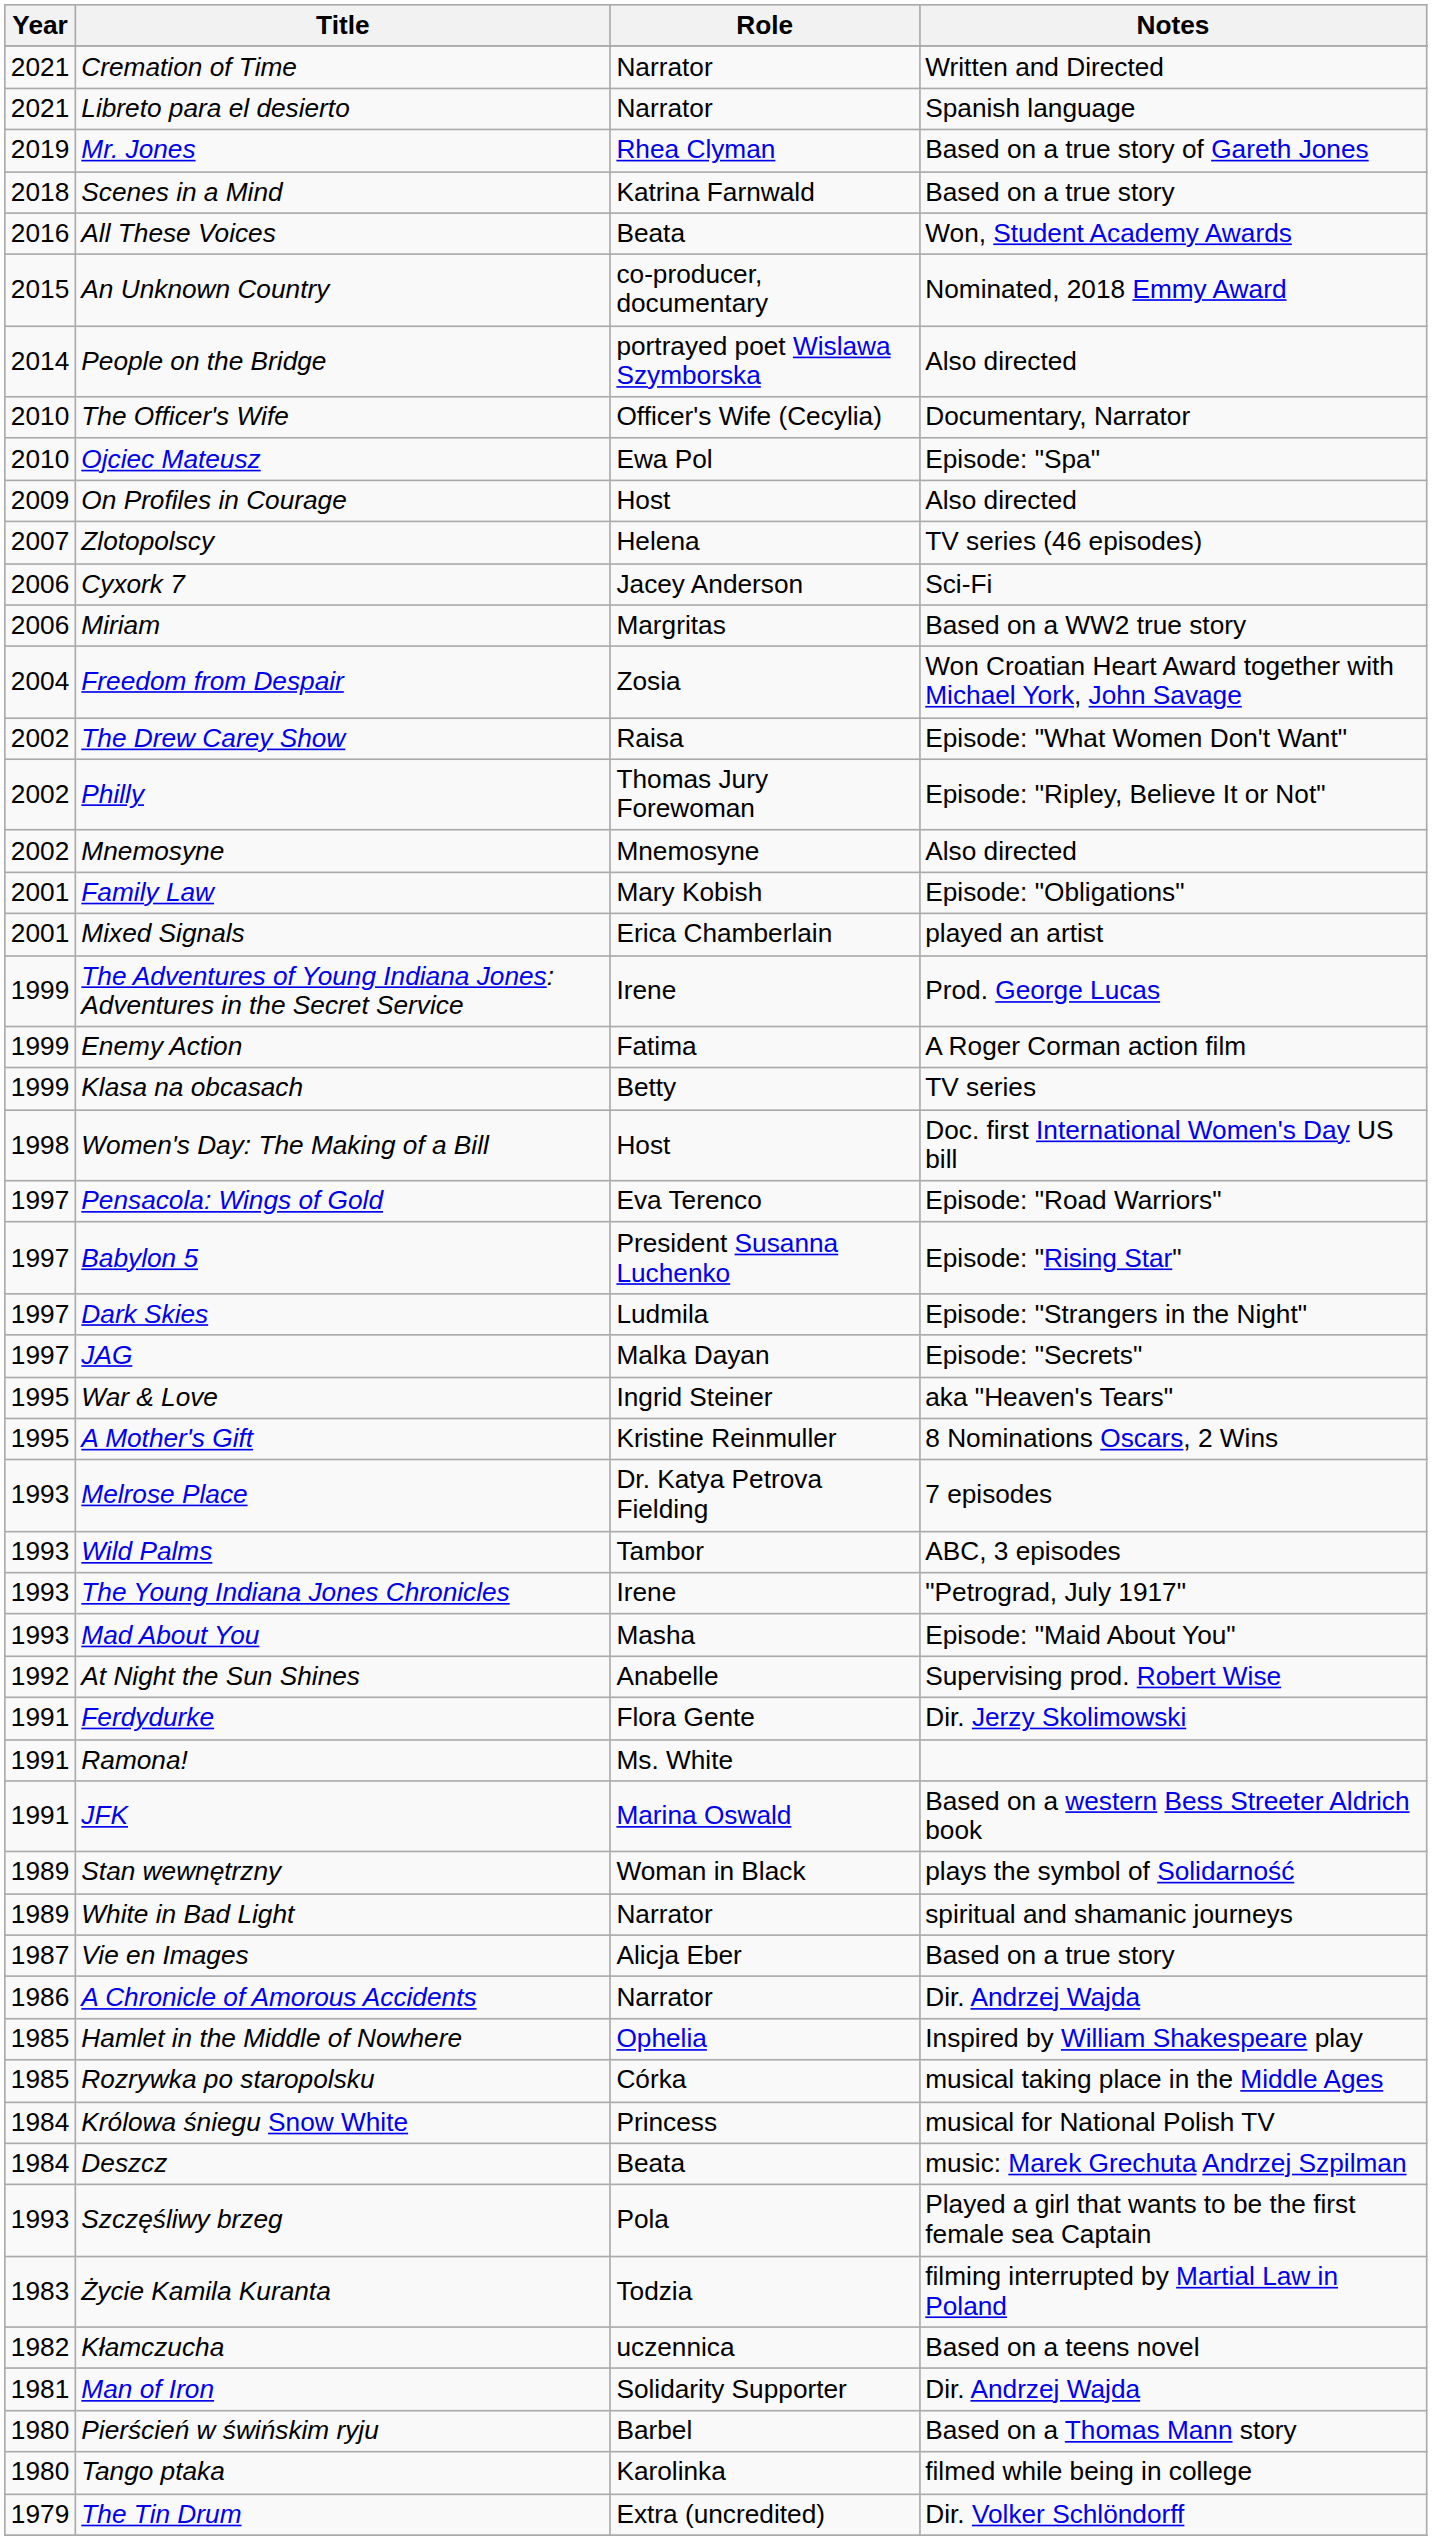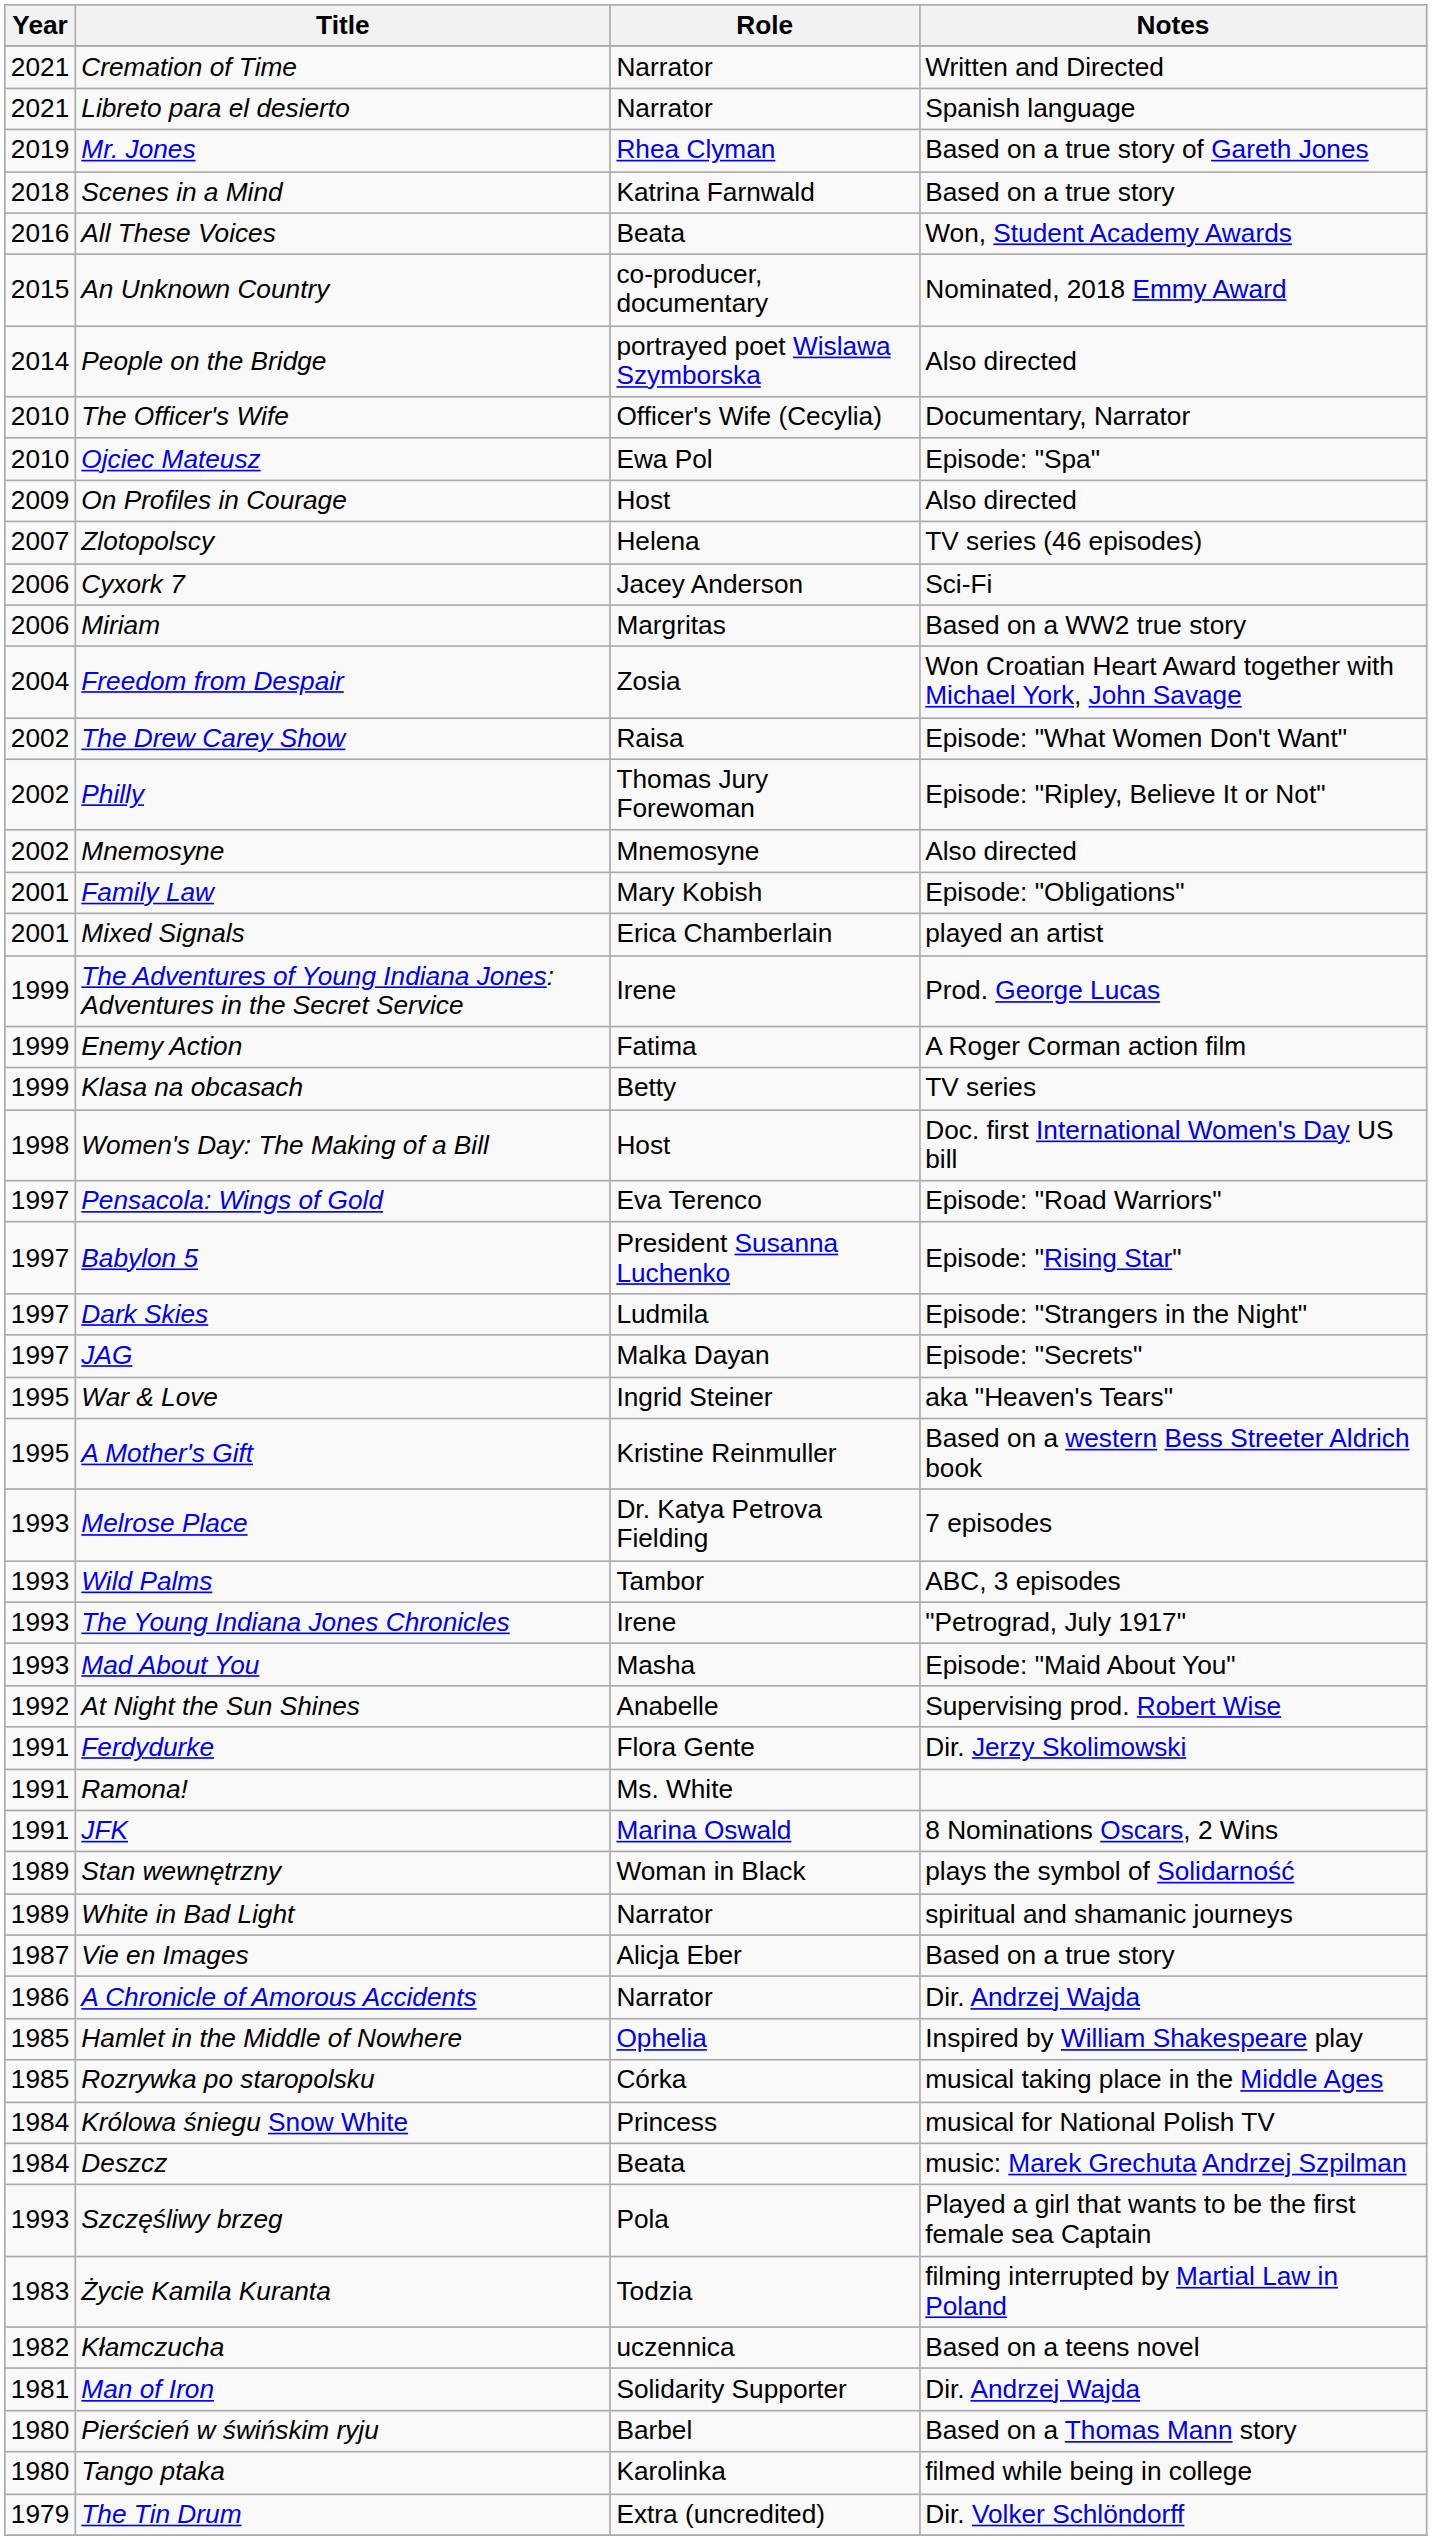 <table class="wikitable sortable">
 <tr>
 <th>Year</th>
 <th>Title</th>
 <th>Role</th>
 <th class="unsortable">Notes</th>
 </tr>
 <tr>
 </tr>
 <tr>
 <td>2021</td>
 <td><em>Cremation of Time</em></td>
 <td>Narrator</td>
 <td>Written and Directed</td>
 </tr>
 <tr>
 <td>2021</td>
 <td><em>Libreto para el desierto</em></td>
 <td>Narrator</td>
 <td>Spanish language</td>
 </tr>
 <tr>
 <td>2019</td>
 <td><em><a href='#'>Mr. Jones</a></em></td>
 <td><a href='#'>Rhea Clyman</a></td>
 <td>Based on a true story of <a href='#'>Gareth Jones</a></td>
 </tr>
 <tr>
 <td>2018</td>
 <td><em>Scenes in a Mind</em></td>
 <td>Katrina Farnwald</td>
 <td>Based on a true story</td>
 </tr>
 <tr>
 <td>2016</td>
 <td><em>All These Voices</em></td>
 <td>Beata</td>
 <td>Won, <a href='#'>Student Academy Awards</a></td>
 </tr>
 <tr>
 <td>2015</td>
 <td><em>An Unknown Country</em></td>
 <td>co-producer, documentary</td>
 <td>Nominated, 2018 <a href='#'>Emmy Award</a></td>
 </tr>
 <tr>
 <td>2014</td>
 <td><em>People on the Bridge</em></td>
 <td>portrayed poet <a href='#'>Wislawa Szymborska</a></td>
 <td>Also directed</td>
 </tr>
 <tr>
 <td>2010</td>
 <td><em>The Officer's Wife</em></td>
 <td>Officer's Wife (Cecylia)</td>
 <td>Documentary, Narrator</td>
 </tr>
 <tr>
 <td>2010</td>
 <td><em><a href='#'>Ojciec Mateusz</a></em></td>
 <td>Ewa Pol</td>
 <td>Episode: "Spa"</td>
 </tr>
 <tr>
 <td>2009</td>
 <td><em>On Profiles in Courage</em></td>
 <td>Host</td>
 <td>Also directed</td>
 </tr>
 <tr>
 <td>2007</td>
 <td><em>Zlotopolscy</em></td>
 <td>Helena</td>
 <td>TV series (46 episodes)</td>
 </tr>
 <tr>
 <td>2006</td>
 <td><em>Cyxork 7</em></td>
 <td>Jacey Anderson</td>
 <td>Sci-Fi</td>
 </tr>
 <tr>
 <td>2006</td>
 <td><em>Miriam</em></td>
 <td>Margritas</td>
 <td>Based on a WW2 true story</td>
 </tr>
 <tr>
 <td>2004</td>
 <td><em><a href='#'>Freedom from Despair</a></em></td>
 <td>Zosia</td>
 <td>Won Croatian Heart Award together with <a href='#'>Michael York</a>, <a href='#'>John Savage</a></td>
 </tr>
 <tr>
 <td>2002</td>
 <td><em><a href='#'>The Drew Carey Show</a></em></td>
 <td>Raisa</td>
 <td>Episode: "What Women Don't Want"</td>
 </tr>
 <tr>
 <td>2002</td>
 <td><em><a href='#'>Philly</a></em></td>
 <td>Thomas Jury Forewoman</td>
 <td>Episode: "Ripley, Believe It or Not"</td>
 </tr>
 <tr>
 <td>2002</td>
 <td><em>Mnemosyne</em></td>
 <td>Mnemosyne</td>
 <td>Also directed</td>
 </tr>
 <tr>
 <td>2001</td>
 <td><em><a href='#'>Family Law</a></em></td>
 <td>Mary Kobish</td>
 <td>Episode: "Obligations"</td>
 </tr>
 <tr>
 <td>2001</td>
 <td><em>Mixed Signals</em></td>
 <td>Erica Chamberlain</td>
 <td>played an artist</td>
 </tr>
 <tr>
 <td>1999</td>
 <td><em><a href='#'>The Adventures of Young Indiana Jones</a>: Adventures in the Secret Service</em></td>
 <td>Irene</td>
 <td>Prod. <a href='#'>George Lucas</a></td>
 </tr>
 <tr>
 <td>1999</td>
 <td><em>Enemy Action</em></td>
 <td>Fatima</td>
 <td>A Roger Corman action film</td>
 </tr>
 <tr>
 <td>1999</td>
 <td><em>Klasa na obcasach</em></td>
 <td>Betty</td>
 <td>TV series</td>
 </tr>
 <tr>
 <td>1998</td>
 <td><em>Women's Day: The Making of a Bill</em></td>
 <td>Host</td>
 <td>Doc. first <a href='#'>International Women's Day</a> US bill</td>
 </tr>
 <tr>
 <td>1997</td>
 <td><em><a href='#'>Pensacola: Wings of Gold</a></em></td>
 <td>Eva Terenco</td>
 <td>Episode: "Road Warriors"</td>
 </tr>
 <tr>
 <td>1997</td>
 <td><em><a href='#'>Babylon 5</a></em></td>
 <td>President <a href='#'>Susanna Luchenko</a></td>
 <td>Episode: "<a href='#'>Rising Star</a>"</td>
 </tr>
 <tr>
 <td>1997</td>
 <td><em><a href='#'>Dark Skies</a></em></td>
 <td>Ludmila</td>
 <td>Episode: "Strangers in the Night"</td>
 </tr>
 <tr>
 <td>1997</td>
 <td><em><a href='#'>JAG</a></em></td>
 <td>Malka Dayan</td>
 <td>Episode: "Secrets"</td>
 </tr>
 <tr>
 <td>1995</td>
 <td><em>War & Love</em></td>
 <td>Ingrid Steiner</td>
 <td>aka "Heaven's Tears"</td>
 </tr>
 <tr>
 <td>1995</td>
 <td><em><a href='#'>A Mother's Gift</a></em></td>
 <td>Kristine Reinmuller</td>
-<td>8 Nominations <a href='#'>Oscars</a>, 2 Wins</td>
+<td>Based on a <a href='#'>western</a> <a href='#'>Bess Streeter Aldrich</a> book</td>
 </tr>
 <tr>
 <td>1993</td>
 <td><em><a href='#'>Melrose Place</a></em></td>
 <td>Dr. Katya Petrova Fielding</td>
 <td>7 episodes</td>
 </tr>
 <tr>
 <td>1993</td>
 <td><em><a href='#'>Wild Palms</a></em></td>
 <td>Tambor</td>
 <td>ABC, 3 episodes</td>
 </tr>
 <tr>
 <td>1993</td>
 <td><em><a href='#'>The Young Indiana Jones Chronicles</a></em></td>
 <td>Irene</td>
 <td>"Petrograd, July 1917"</td>
 </tr>
 <tr>
 <td>1993</td>
 <td><em><a href='#'>Mad About You</a></em></td>
 <td>Masha</td>
 <td>Episode: "Maid About You"</td>
 </tr>
 <tr>
 <td>1992</td>
 <td><em>At Night the Sun Shines</em></td>
 <td>Anabelle</td>
 <td>Supervising prod. <a href='#'>Robert Wise</a></td>
 </tr>
 <tr>
 <td>1991</td>
 <td><em><a href='#'>Ferdydurke</a></em></td>
 <td>Flora Gente</td>
 <td>Dir. <a href='#'>Jerzy Skolimowski</a></td>
 </tr>
 <tr>
 <td>1991</td>
 <td><em>Ramona!</em></td>
 <td>Ms. White</td>
 <td></td>
 </tr>
 <tr>
 <td>1991</td>
 <td><em><a href='#'>JFK</a></em></td>
 <td><a href='#'>Marina Oswald</a></td>
-<td>Based on a <a href='#'>western</a> <a href='#'>Bess Streeter Aldrich</a> book</td>
+<td>8 Nominations <a href='#'>Oscars</a>, 2 Wins</td>
 </tr>
 <tr>
 <td>1989</td>
 <td><em>Stan wewnętrzny</em></td>
 <td>Woman in Black</td>
 <td>plays the symbol of <a href='#'>Solidarność</a></td>
 </tr>
 <tr>
 <td>1989</td>
 <td><em>White in Bad Light</em></td>
 <td>Narrator</td>
 <td>spiritual and shamanic journeys</td>
 </tr>
 <tr>
 <td>1987</td>
 <td><em>Vie en Images</em></td>
 <td>Alicja Eber</td>
 <td>Based on a true story</td>
 </tr>
 <tr>
 <td>1986</td>
 <td><em><a href='#'>A Chronicle of Amorous Accidents</a></em></td>
 <td>Narrator</td>
 <td>Dir. <a href='#'>Andrzej Wajda</a></td>
 </tr>
 <tr>
 <td>1985</td>
 <td><em>Hamlet in the Middle of Nowhere</em></td>
 <td><a href='#'>Ophelia</a></td>
 <td>Inspired by <a href='#'>William Shakespeare</a> play</td>
 </tr>
 <tr>
 <td>1985</td>
 <td><em>Rozrywka po staropolsku</em></td>
 <td>Córka</td>
 <td>musical taking place in the <a href='#'>Middle Ages</a></td>
 </tr>
 <tr>
 <td>1984</td>
 <td><em>Królowa śniegu</em> <a href='#'>Snow White</a></td>
 <td>Princess</td>
 <td>musical for National Polish TV</td>
 </tr>
 <tr>
 <td>1984</td>
 <td><em>Deszcz</em></td>
 <td>Beata</td>
 <td>music: <a href='#'>Marek Grechuta</a> <a href='#'>Andrzej Szpilman</a></td>
 </tr>
 <tr>
 <td>1993</td>
 <td><em>Szczęśliwy brzeg</em></td>
 <td>Pola</td>
 <td>Played a girl that wants to be the first female sea Captain</td>
 </tr>
 <tr>
 <td>1983</td>
 <td><em>Życie Kamila Kuranta</em></td>
 <td>Todzia</td>
 <td>filming interrupted by <a href='#'>Martial Law in Poland</a></td>
 </tr>
 <tr>
 <td>1982</td>
 <td><em>Kłamczucha</em></td>
 <td>uczennica</td>
 <td>Based on a teens novel</td>
 </tr>
 <tr>
 <td>1981</td>
 <td><em><a href='#'>Man of Iron</a></em></td>
 <td>Solidarity Supporter</td>
 <td>Dir. <a href='#'>Andrzej Wajda</a></td>
 </tr>
 <tr>
 <td>1980</td>
 <td><em>Pierścień w świńskim ryju</em></td>
 <td>Barbel</td>
 <td>Based on a <a href='#'>Thomas Mann</a> story</td>
 </tr>
 <tr>
 <td>1980</td>
 <td><em>Tango ptaka</em></td>
 <td>Karolinka</td>
 <td>filmed while being in college</td>
 </tr>
 <tr>
 <td>1979</td>
 <td><em><a href='#'>The Tin Drum</a></em></td>
 <td>Extra (uncredited)</td>
 <td>Dir. <a href='#'>Volker Schlöndorff</a></td>
 </tr>
 <tr>
 </tr>
 </table>
